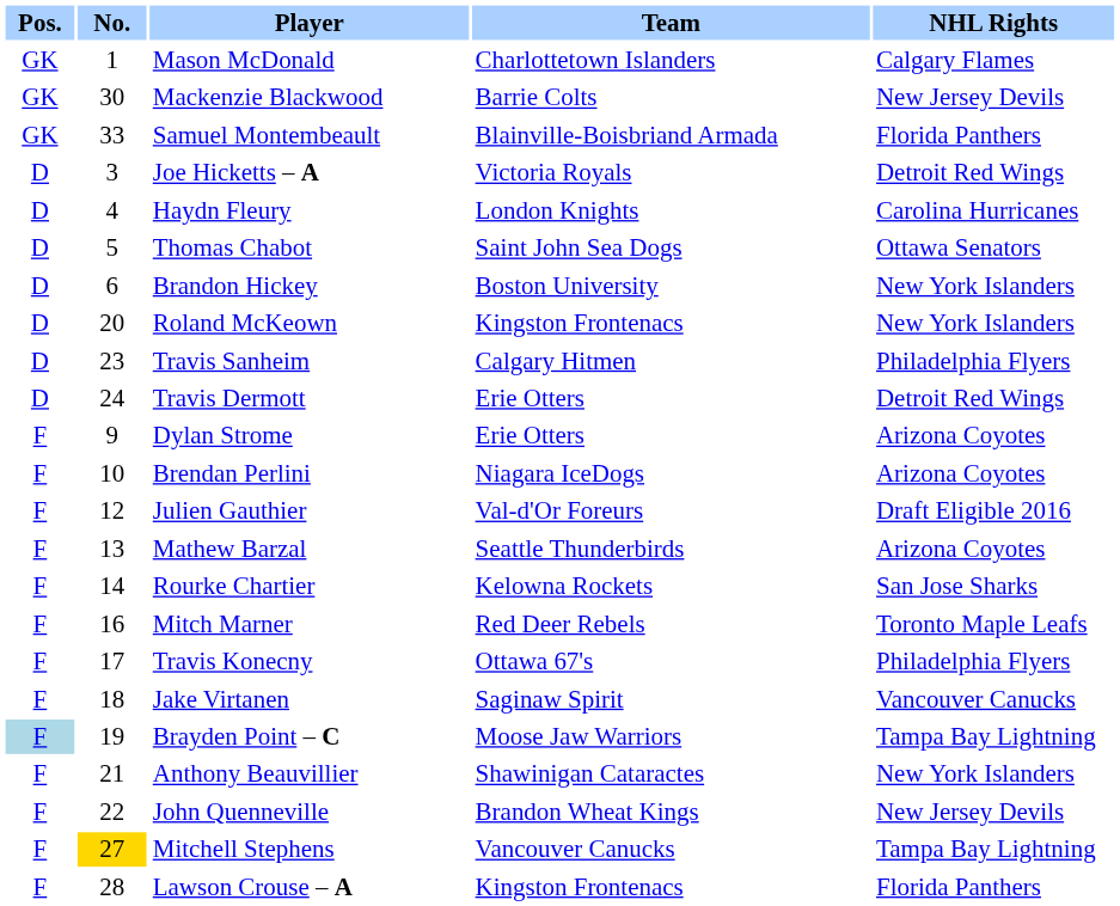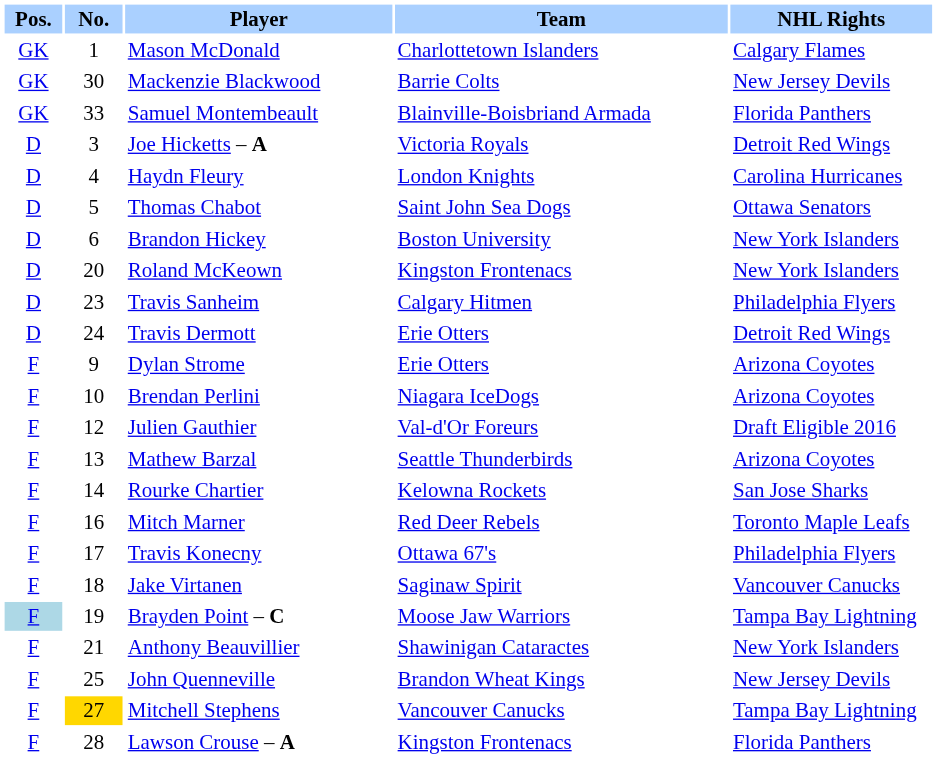 <table border="0" cellspacing="2" cellpadding="2">
 <tr bgcolor=AAD0FF>
 <th width=40>Pos.</th>
 <th width=40>No.</th>
 <th width=200>Player</th>
 <th width=250>Team</th>
 <th width=150>NHL Rights</th>
 </tr>
 <tr>
 <td style="text-align:center;"><a href='#'>GK</a></td>
 <td style="text-align:center;">1</td>
 <td><a href='#'>Mason McDonald</a></td>
 <td> <a href='#'>Charlottetown Islanders</a></td>
 <td><a href='#'>Calgary Flames</a></td>
 </tr>
 <tr>
 <td style="text-align:center;"><a href='#'>GK</a></td>
 <td style="text-align:center;">30</td>
 <td><a href='#'>Mackenzie Blackwood</a></td>
 <td> <a href='#'>Barrie Colts</a></td>
 <td><a href='#'>New Jersey Devils</a></td>
 </tr>
 <tr>
 <td style="text-align:center;"><a href='#'>GK</a></td>
 <td style="text-align:center;">33</td>
 <td><a href='#'>Samuel Montembeault</a></td>
 <td> <a href='#'>Blainville-Boisbriand Armada</a></td>
 <td><a href='#'>Florida Panthers</a></td>
 </tr>
 <tr>
 <td style="text-align:center;"><a href='#'>D</a></td>
 <td style="text-align:center;">3</td>
 <td><a href='#'>Joe Hicketts</a> – <strong>A</strong></td>
 <td> <a href='#'>Victoria Royals</a></td>
 <td><a href='#'>Detroit Red Wings</a></td>
 </tr>
 <tr>
 <td style="text-align:center;"><a href='#'>D</a></td>
 <td style="text-align:center;">4</td>
 <td><a href='#'>Haydn Fleury</a></td>
 <td> <a href='#'>London Knights</a></td>
 <td><a href='#'>Carolina Hurricanes</a></td>
 </tr>
 <tr>
 <td style="text-align:center;"><a href='#'>D</a></td>
 <td style="text-align:center;">5</td>
 <td><a href='#'>Thomas Chabot</a></td>
 <td> <a href='#'>Saint John Sea Dogs</a></td>
 <td><a href='#'>Ottawa Senators</a></td>
 </tr>
 <tr>
 <td style="text-align:center;"><a href='#'>D</a></td>
 <td style="text-align:center;">6</td>
 <td><a href='#'>Brandon Hickey</a></td>
 <td> <a href='#'>Boston University</a></td>
 <td><a href='#'>New York Islanders</a></td>
 </tr>
 <tr>
 <td style="text-align:center;"><a href='#'>D</a></td>
 <td style="text-align:center;">20</td>
 <td><a href='#'>Roland McKeown</a></td>
 <td> <a href='#'>Kingston Frontenacs</a></td>
 <td><a href='#'>New York Islanders</a></td>
 </tr>
 <tr>
 <td style="text-align:center;"><a href='#'>D</a></td>
 <td style="text-align:center;">23</td>
 <td><a href='#'>Travis Sanheim</a></td>
 <td> <a href='#'>Calgary Hitmen</a></td>
 <td><a href='#'>Philadelphia Flyers</a></td>
 </tr>
 <tr>
 <td style="text-align:center;"><a href='#'>D</a></td>
 <td style="text-align:center;">24</td>
 <td><a href='#'>Travis Dermott</a></td>
 <td> <a href='#'>Erie Otters</a></td>
 <td><a href='#'>Detroit Red Wings</a></td>
 </tr>
 <tr>
 <td style="text-align:center;"><a href='#'>F</a></td>
 <td style="text-align:center;">9</td>
 <td><a href='#'>Dylan Strome</a></td>
 <td> <a href='#'>Erie Otters</a></td>
 <td><a href='#'>Arizona Coyotes</a></td>
 </tr>
 <tr>
 <td style="text-align:center;"><a href='#'>F</a></td>
 <td style="text-align:center;">10</td>
 <td><a href='#'>Brendan Perlini</a></td>
 <td> <a href='#'>Niagara IceDogs</a></td>
 <td><a href='#'>Arizona Coyotes</a></td>
 </tr>
 <tr>
 <td style="text-align:center;"><a href='#'>F</a></td>
 <td style="text-align:center;">12</td>
 <td><a href='#'>Julien Gauthier</a></td>
 <td> <a href='#'>Val-d'Or Foreurs</a></td>
 <td><a href='#'>Draft Eligible 2016</a></td>
 </tr>
 <tr>
 <td style="text-align:center;"><a href='#'>F</a></td>
 <td style="text-align:center;">13</td>
 <td><a href='#'>Mathew Barzal</a></td>
 <td> <a href='#'>Seattle Thunderbirds</a></td>
 <td><a href='#'>Arizona Coyotes</a></td>
 </tr>
 <tr>
 <td style="text-align:center;"><a href='#'>F</a></td>
 <td style="text-align:center;">14</td>
 <td><a href='#'>Rourke Chartier</a></td>
 <td> <a href='#'>Kelowna Rockets</a></td>
 <td><a href='#'>San Jose Sharks</a></td>
 </tr>
 <tr>
 <td style="text-align:center;"><a href='#'>F</a></td>
 <td style="text-align:center;">16</td>
 <td><a href='#'>Mitch Marner</a></td>
 <td> <a href='#'>Red Deer Rebels</a></td>
 <td><a href='#'>Toronto Maple Leafs</a></td>
 </tr>
 <tr>
 <td style="text-align:center;"><a href='#'>F</a></td>
 <td style="text-align:center;">17</td>
 <td><a href='#'>Travis Konecny</a></td>
 <td> <a href='#'>Ottawa 67's</a></td>
 <td><a href='#'>Philadelphia Flyers</a></td>
 </tr>
 <tr>
 <td style="text-align:center;"><a href='#'>F</a></td>
 <td style="text-align:center;">18</td>
 <td><a href='#'>Jake Virtanen</a></td>
 <td> <a href='#'>Saginaw Spirit</a></td>
 <td><a href='#'>Vancouver Canucks</a></td>
 </tr>
 <tr>
 <td style="background: lightblue; text-align:center;"><a href='#'>F</a></td>
 <td style="text-align:center;">19</td>
 <td><a href='#'>Brayden Point</a> – <strong>C</strong></td>
 <td> <a href='#'>Moose Jaw Warriors</a></td>
 <td><a href='#'>Tampa Bay Lightning</a></td>
 </tr>
 <tr>
 <td style="text-align:center;"><a href='#'>F</a></td>
 <td style="text-align:center;">21</td>
 <td><a href='#'>Anthony Beauvillier</a></td>
 <td> <a href='#'>Shawinigan Cataractes</a></td>
 <td><a href='#'>New York Islanders</a></td>
 </tr>
 <tr>
 <td style="text-align:center;"><a href='#'>F</a></td>
-<td style="text-align:center;">22</td>
+<td style="text-align:center;">25</td>
 <td><a href='#'>John Quenneville</a></td>
 <td> <a href='#'>Brandon Wheat Kings</a></td>
 <td><a href='#'>New Jersey Devils</a></td>
 </tr>
 <tr>
 <td style="text-align:center;"><a href='#'>F</a></td>
 <td style="background: gold; text-align:center;">27</td>
 <td><a href='#'>Mitchell Stephens</a></td>
 <td> <a href='#'>Vancouver Canucks</a></td>
 <td><a href='#'>Tampa Bay Lightning</a></td>
 </tr>
 <tr>
 <td style="text-align:center;"><a href='#'>F</a></td>
 <td style="text-align:center;">28</td>
 <td><a href='#'>Lawson Crouse</a> – <strong>A</strong></td>
 <td> <a href='#'>Kingston Frontenacs</a></td>
 <td><a href='#'>Florida Panthers</a></td>
 </tr>
 </table>
